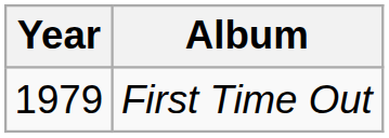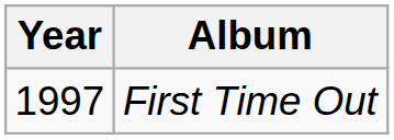 <table class="wikitable">
 <tr>
 <th>Year</th>
 <th>Album</th>
 </tr>
 <tr>
-<td>1979</td>
+<td>1997</td>
 <td><em>First Time Out</em></td>
 </tr>
 </table>
